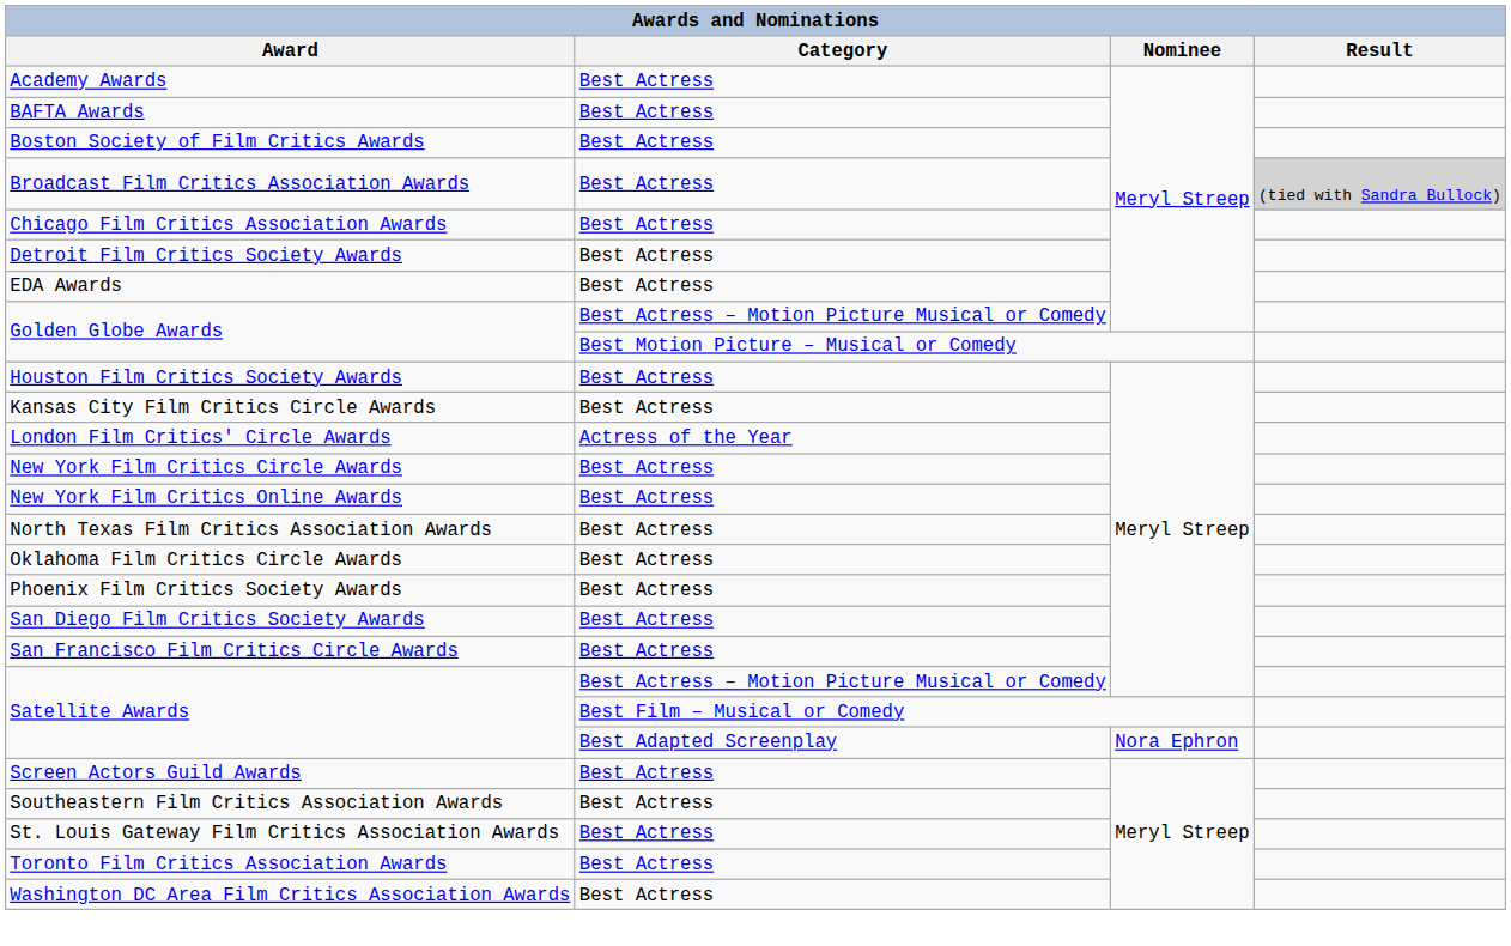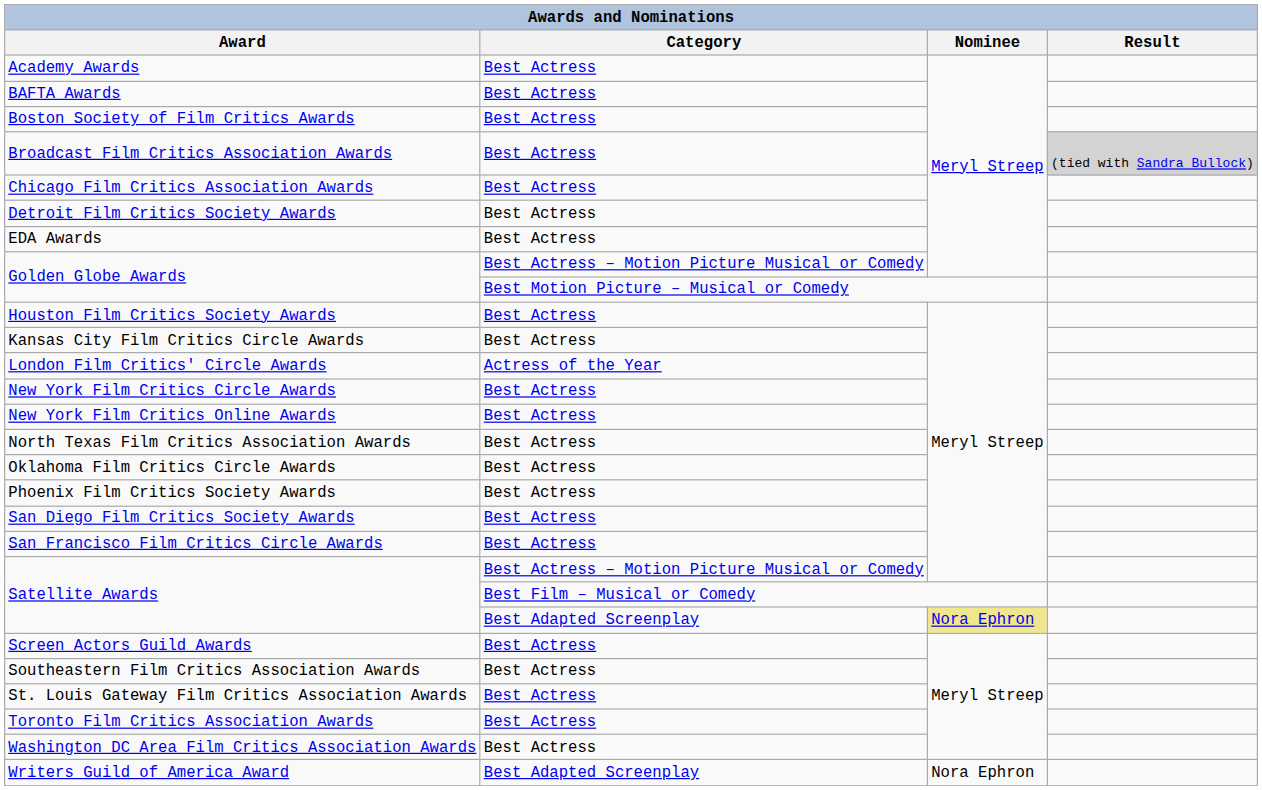 <table class="wikitable sortable" style="font-size: 100%;">
 <tr>
 <th colspan=4 style="background:#B0C4DE;">Awards and Nominations</th>
 </tr>
 <tr>
 <th>Award</th>
 <th>Category</th>
 <th>Nominee</th>
 <th>Result</th>
 </tr>
 <tr>
 <td><a href='#'>Academy Awards</a></td>
 <td><a href='#'>Best Actress</a></td>
 <td rowspan="8"><a href='#'>Meryl Streep</a></td>
 <td></td>
 </tr>
 <tr>
 <td><a href='#'>BAFTA Awards</a></td>
 <td><a href='#'>Best Actress</a></td>
 <td></td>
 </tr>
 <tr>
 <td><a href='#'>Boston Society of Film Critics Awards</a></td>
 <td><a href='#'>Best Actress</a></td>
 <td></td>
 </tr>
 <tr>
 <td><a href='#'>Broadcast Film Critics Association Awards</a></td>
 <td><a href='#'>Best Actress</a></td>
 <td style="background: lightgrey;"><br><small>(tied with <a href='#'>Sandra Bullock</a>)</small><br></td>
 </tr>
 <tr>
 <td><a href='#'>Chicago Film Critics Association Awards</a></td>
 <td><a href='#'>Best Actress</a></td>
 <td></td>
 </tr>
 <tr>
 <td><a href='#'>Detroit Film Critics Society Awards</a></td>
 <td>Best Actress</td>
 <td></td>
 </tr>
 <tr>
 <td>EDA Awards</td>
 <td>Best Actress</td>
 <td></td>
 </tr>
 <tr>
 <td rowspan=2><a href='#'>Golden Globe Awards</a></td>
 <td><a href='#'>Best Actress – Motion Picture Musical or Comedy</a></td>
 <td></td>
 </tr>
 <tr>
 <td colspan="2"><a href='#'>Best Motion Picture – Musical or Comedy</a></td>
 <td></td>
 </tr>
 <tr>
 <td><a href='#'>Houston Film Critics Society Awards</a></td>
 <td><a href='#'>Best Actress</a></td>
 <td rowspan="11">Meryl Streep</td>
 <td></td>
 </tr>
 <tr>
 <td>Kansas City Film Critics Circle Awards</td>
 <td>Best Actress</td>
 <td></td>
 </tr>
 <tr>
 <td><a href='#'>London Film Critics' Circle Awards</a></td>
 <td><a href='#'>Actress of the Year</a></td>
 <td></td>
 </tr>
 <tr>
 <td><a href='#'>New York Film Critics Circle Awards</a></td>
 <td><a href='#'>Best Actress</a></td>
 <td></td>
 </tr>
 <tr>
 <td><a href='#'>New York Film Critics Online Awards</a></td>
 <td><a href='#'>Best Actress</a></td>
 <td></td>
 </tr>
 <tr>
 <td>North Texas Film Critics Association Awards</td>
 <td>Best Actress</td>
 <td></td>
 </tr>
 <tr>
 <td>Oklahoma Film Critics Circle Awards</td>
 <td>Best Actress</td>
 <td></td>
 </tr>
 <tr>
 <td>Phoenix Film Critics Society Awards</td>
 <td>Best Actress</td>
 <td></td>
 </tr>
 <tr>
 <td><a href='#'>San Diego Film Critics Society Awards</a></td>
 <td><a href='#'>Best Actress</a></td>
 <td></td>
 </tr>
 <tr>
 <td><a href='#'>San Francisco Film Critics Circle Awards</a></td>
 <td><a href='#'>Best Actress</a></td>
 <td></td>
 </tr>
 <tr>
 <td rowspan=3><a href='#'>Satellite Awards</a></td>
 <td><a href='#'>Best Actress – Motion Picture Musical or Comedy</a></td>
 <td></td>
 </tr>
 <tr>
 <td colspan="2"><a href='#'>Best Film – Musical or Comedy</a></td>
 <td></td>
 </tr>
 <tr>
 <td><a href='#'>Best Adapted Screenplay</a></td>
-<td><a href='#'>Nora Ephron</a></td>
+<td style="background: khaki;"><a href='#'>Nora Ephron</a></td>
 <td></td>
 </tr>
 <tr>
 <td><a href='#'>Screen Actors Guild Awards</a></td>
 <td><a href='#'>Best Actress</a></td>
 <td rowspan="5">Meryl Streep</td>
 <td></td>
 </tr>
 <tr>
 <td>Southeastern Film Critics Association Awards</td>
 <td>Best Actress</td>
 <td></td>
 </tr>
 <tr>
 <td>St. Louis Gateway Film Critics Association Awards</td>
 <td><a href='#'>Best Actress</a></td>
 <td></td>
 </tr>
 <tr>
 <td><a href='#'>Toronto Film Critics Association Awards</a></td>
 <td><a href='#'>Best Actress</a></td>
 <td></td>
 </tr>
 <tr>
 <td><a href='#'>Washington DC Area Film Critics Association Awards</a></td>
 <td>Best Actress</td>
 <td></td>
 </tr>
+<tr>
+<td><a href='#'>Writers Guild of America Award</a></td>
+<td><a href='#'>Best Adapted Screenplay</a></td>
+<td>Nora Ephron</td>
+<td></td>
+</tr>
 </table>
